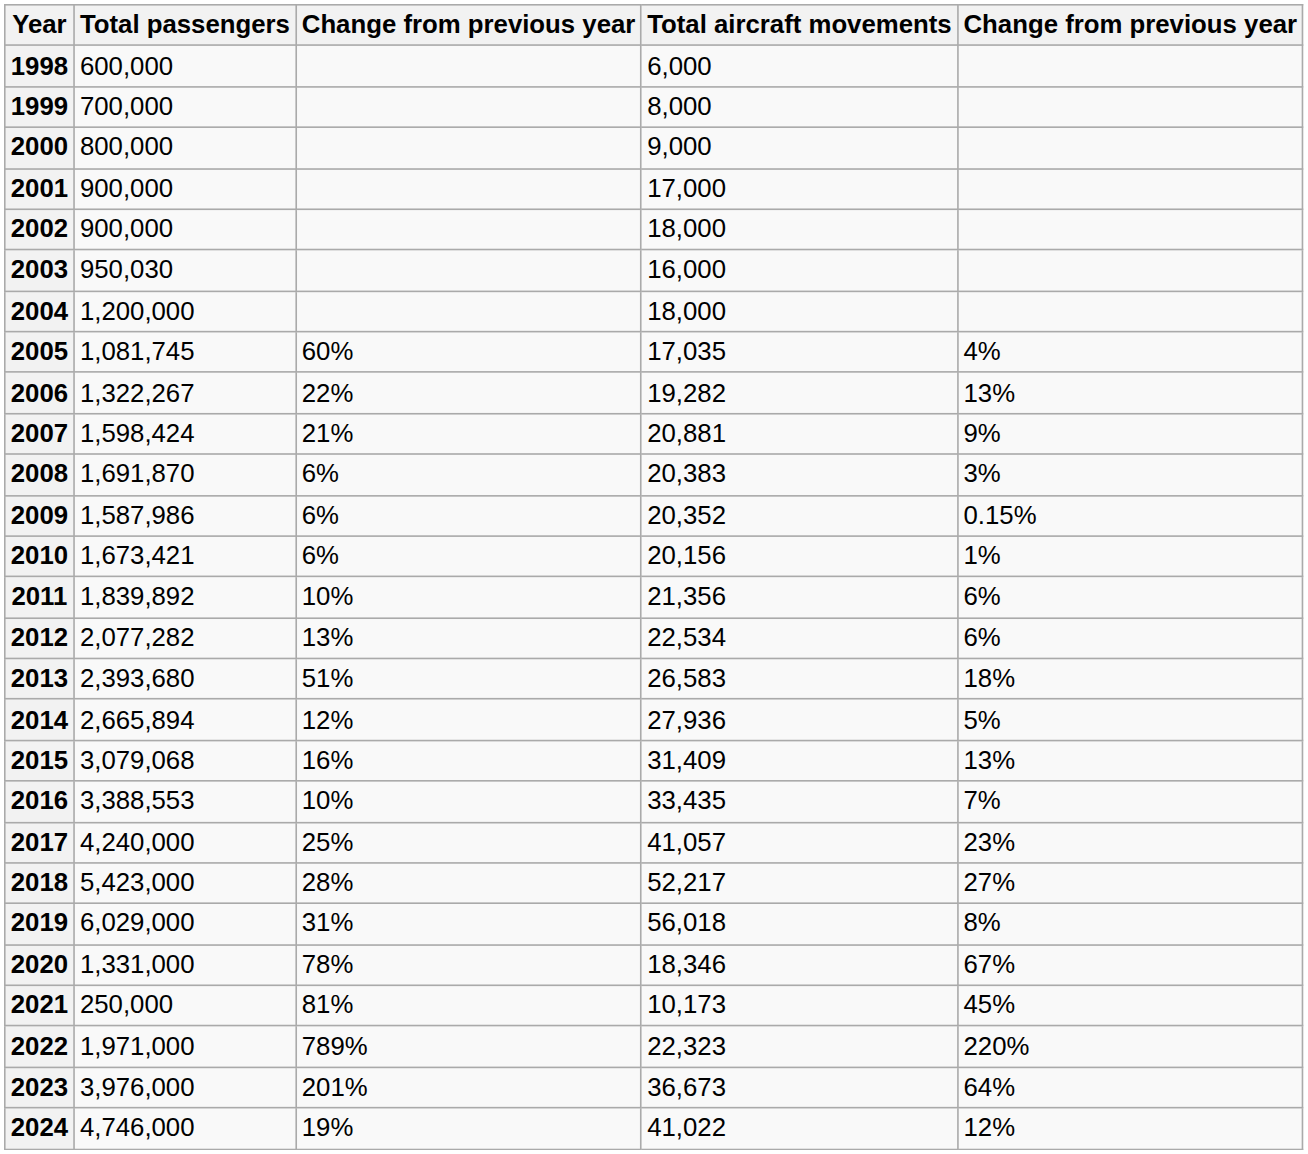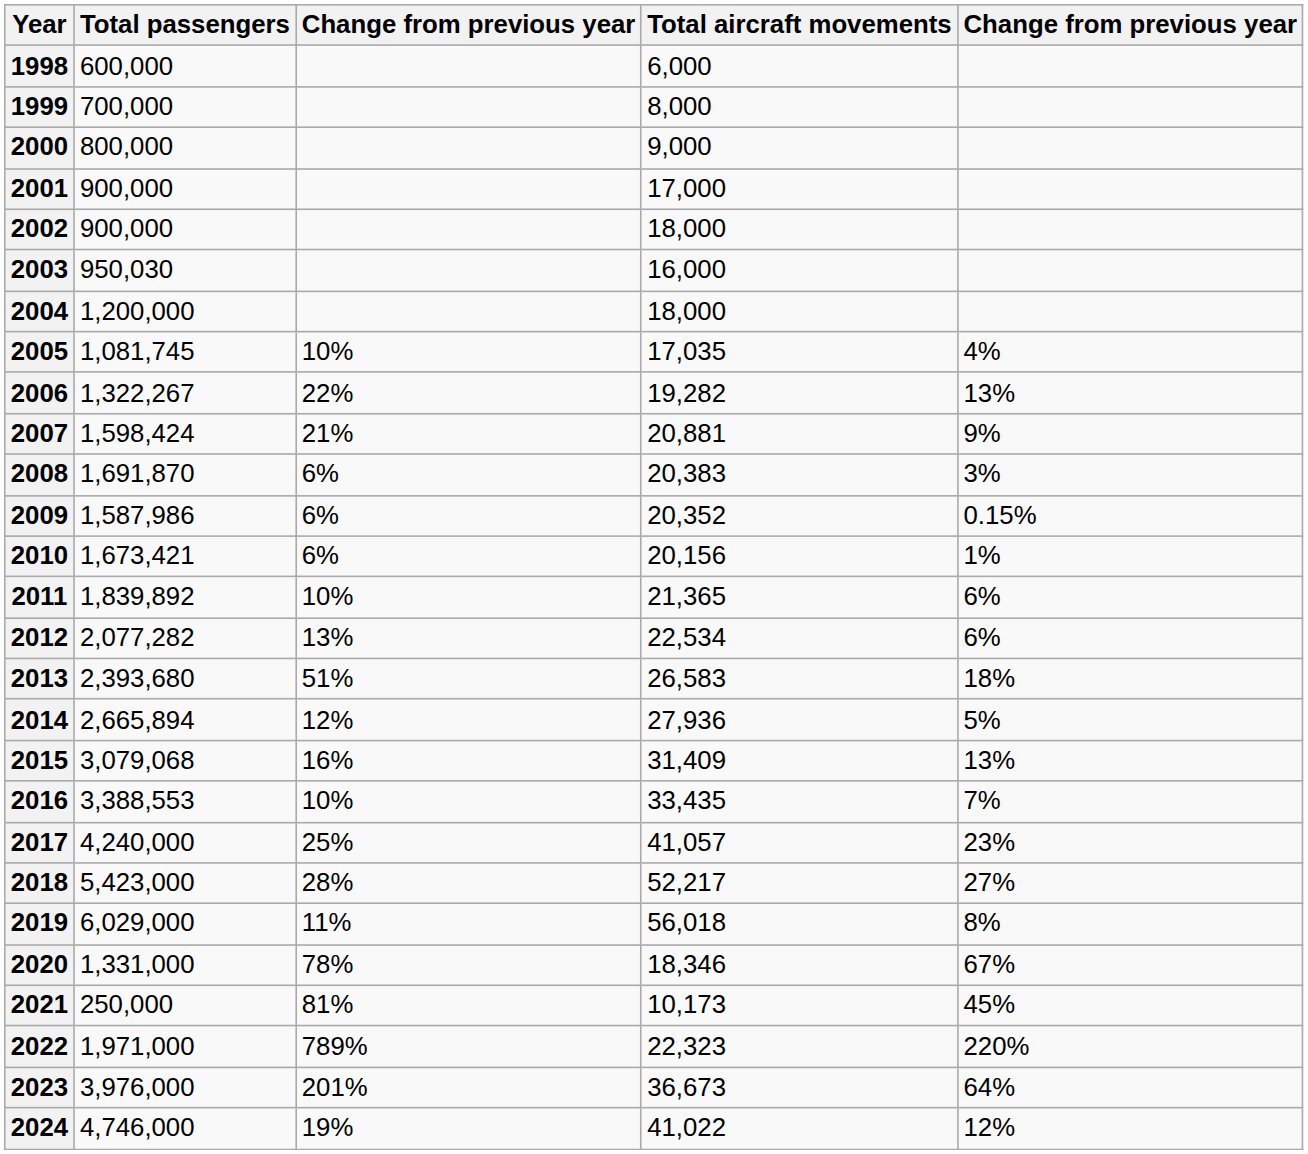 <table class="wikitable sortable">
 <tr>
 <th>Year</th>
 <th>Total passengers</th>
 <th>Change from previous year</th>
 <th>Total aircraft movements</th>
 <th>Change from previous year</th>
 </tr>
 <tr>
 <th>1998</th>
 <td>600,000</td>
 <td></td>
 <td>6,000</td>
 <td></td>
 </tr>
 <tr>
 <th>1999</th>
 <td>700,000</td>
 <td></td>
 <td>8,000</td>
 <td></td>
 </tr>
 <tr>
 <th>2000</th>
 <td>800,000</td>
 <td></td>
 <td>9,000</td>
 <td></td>
 </tr>
 <tr>
 <th>2001</th>
 <td>900,000</td>
 <td></td>
 <td>17,000</td>
 <td></td>
 </tr>
 <tr>
 <th>2002</th>
 <td>900,000</td>
 <td></td>
 <td>18,000</td>
 <td></td>
 </tr>
 <tr>
 <th>2003</th>
 <td>950,030</td>
 <td></td>
 <td>16,000</td>
 <td></td>
 </tr>
 <tr>
 <th>2004</th>
 <td>1,200,000</td>
 <td></td>
 <td>18,000</td>
 <td></td>
 </tr>
 <tr>
 <th>2005</th>
 <td>1,081,745</td>
-<td>60%</td>
+<td>10%</td>
 <td>17,035</td>
 <td>4%</td>
 </tr>
 <tr>
 <th>2006</th>
 <td>1,322,267</td>
 <td>22%</td>
 <td>19,282</td>
 <td>13%</td>
 </tr>
 <tr>
 <th>2007</th>
 <td>1,598,424</td>
 <td>21%</td>
 <td>20,881</td>
 <td>9%</td>
 </tr>
 <tr>
 <th>2008</th>
 <td>1,691,870</td>
 <td>6%</td>
 <td>20,383</td>
 <td>3%</td>
 </tr>
 <tr>
 <th>2009</th>
 <td>1,587,986</td>
 <td>6%</td>
 <td>20,352</td>
 <td>0.15%</td>
 </tr>
 <tr>
 <th>2010</th>
 <td>1,673,421</td>
 <td>6%</td>
 <td>20,156</td>
 <td>1%</td>
 </tr>
 <tr>
 <th>2011</th>
 <td>1,839,892</td>
 <td>10%</td>
-<td>21,356</td>
+<td>21,365</td>
 <td>6%</td>
 </tr>
 <tr>
 <th>2012</th>
 <td>2,077,282</td>
 <td>13%</td>
 <td>22,534</td>
 <td>6%</td>
 </tr>
 <tr>
 <th>2013</th>
 <td>2,393,680</td>
 <td>51%</td>
 <td>26,583</td>
 <td>18%</td>
 </tr>
 <tr>
 <th>2014</th>
 <td>2,665,894</td>
 <td>12%</td>
 <td>27,936</td>
 <td>5%</td>
 </tr>
 <tr>
 <th>2015</th>
 <td>3,079,068</td>
 <td>16%</td>
 <td>31,409</td>
 <td>13%</td>
 </tr>
 <tr>
 <th>2016</th>
 <td>3,388,553</td>
 <td>10%</td>
 <td>33,435</td>
 <td>7%</td>
 </tr>
 <tr>
 <th>2017</th>
 <td>4,240,000</td>
 <td>25%</td>
 <td>41,057</td>
 <td>23%</td>
 </tr>
 <tr>
 <th>2018</th>
 <td>5,423,000</td>
 <td>28%</td>
 <td>52,217</td>
 <td>27%</td>
 </tr>
 <tr>
 <th>2019</th>
 <td>6,029,000</td>
-<td>31%</td>
+<td>11%</td>
 <td>56,018</td>
 <td>8%</td>
 </tr>
 <tr>
 <th>2020</th>
 <td>1,331,000</td>
 <td>78%</td>
 <td>18,346</td>
 <td>67%</td>
 </tr>
 <tr>
 <th>2021</th>
 <td>250,000</td>
 <td>81%</td>
 <td>10,173</td>
 <td>45%</td>
 </tr>
 <tr>
 <th>2022</th>
 <td>1,971,000</td>
 <td>789%</td>
 <td>22,323</td>
 <td>220%</td>
 </tr>
 <tr>
 <th>2023</th>
 <td>3,976,000</td>
 <td>201%</td>
 <td>36,673</td>
 <td>64%</td>
 </tr>
 <tr>
 <th>2024</th>
 <td>4,746,000</td>
 <td>19%</td>
 <td>41,022</td>
 <td>12%</td>
 </tr>
 </table>
